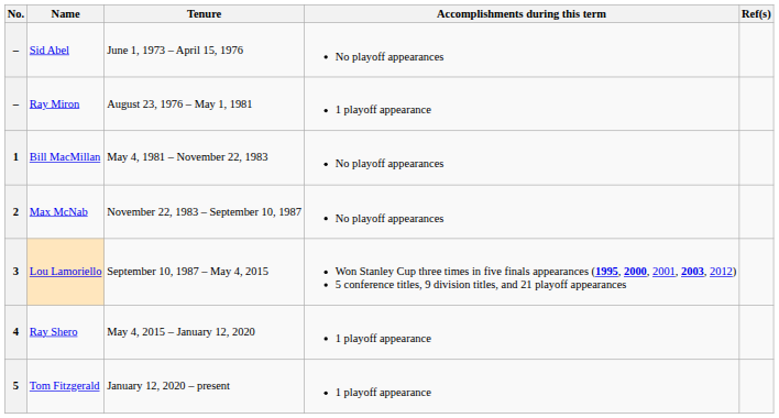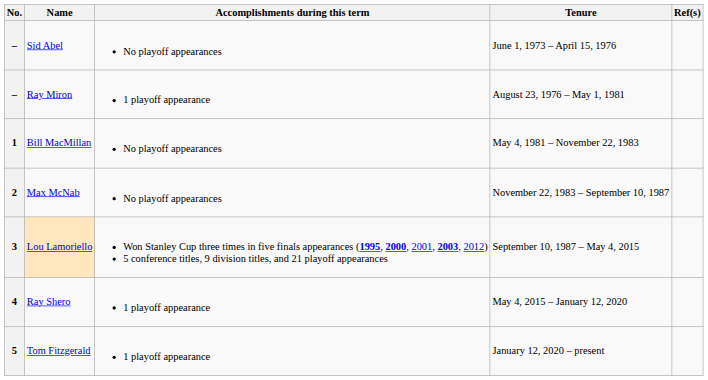 <table class="wikitable">
 <tr>
 <th scope="col">No.</th>
 <th scope="col">Name</th>
+<th scope="col">Accomplishments during this term</th>
 <th scope="col">Tenure</th>
-<th scope="col">Accomplishments during this term</th>
 <th scope="col">Ref(s)</th>
 </tr>
 <tr>
 <th scope="row">–</th>
 <td><a href='#'>Sid Abel</a></td>
+<td><br><ul><li>No playoff appearances</li></ul></td>
 <td>June 1, 1973 – April 15, 1976</td>
-<td><br><ul><li>No playoff appearances</li></ul></td>
 <td></td>
 </tr>
 <tr>
 <th scope="row">–</th>
 <td><a href='#'>Ray Miron</a></td>
+<td><br><ul><li>1 playoff appearance</li></ul></td>
 <td>August 23, 1976 – May 1, 1981</td>
-<td><br><ul><li>1 playoff appearance</li></ul></td>
 <td></td>
 </tr>
 <tr>
 <th scope="row">1</th>
 <td><a href='#'>Bill MacMillan</a></td>
+<td><br><ul><li>No playoff appearances</li></ul></td>
 <td>May 4, 1981 – November 22, 1983</td>
-<td><br><ul><li>No playoff appearances</li></ul></td>
 <td></td>
 </tr>
 <tr>
 <th scope="row">2</th>
 <td><a href='#'>Max McNab</a></td>
+<td><br><ul><li>No playoff appearances</li></ul></td>
 <td>November 22, 1983 – September 10, 1987</td>
-<td><br><ul><li>No playoff appearances</li></ul></td>
 <td></td>
 </tr>
 <tr>
 <th scope="row">3</th>
 <td style="background: #FFE6BD;"><a href='#'>Lou Lamoriello</a></td>
+<td><br><ul><li>Won Stanley Cup three times in five finals appearances (<strong><a href='#'>1995</a></strong>, <strong><a href='#'>2000</a></strong>, <a href='#'>2001</a>, <strong><a href='#'>2003</a></strong>, <a href='#'>2012</a>)</li><li>5 conference titles, 9 division titles, and 21 playoff appearances</li></ul></td>
 <td>September 10, 1987 – May 4, 2015</td>
-<td><br><ul><li>Won Stanley Cup three times in five finals appearances (<strong><a href='#'>1995</a></strong>, <strong><a href='#'>2000</a></strong>, <a href='#'>2001</a>, <strong><a href='#'>2003</a></strong>, <a href='#'>2012</a>)</li><li>5 conference titles, 9 division titles, and 21 playoff appearances</li></ul></td>
 <td></td>
 </tr>
 <tr>
 <th scope="row">4</th>
 <td><a href='#'>Ray Shero</a></td>
+<td><br><ul><li>1 playoff appearance</li></ul></td>
 <td>May 4, 2015 – January 12, 2020</td>
-<td><br><ul><li>1 playoff appearance</li></ul></td>
 <td></td>
 </tr>
 <tr>
 <th scope="row">5</th>
 <td><a href='#'>Tom Fitzgerald</a></td>
+<td><br><ul><li>1 playoff appearance</li></ul></td>
 <td>January 12, 2020 – present</td>
-<td><br><ul><li>1 playoff appearance</li></ul></td>
 <td></td>
 </tr>
 </table>
